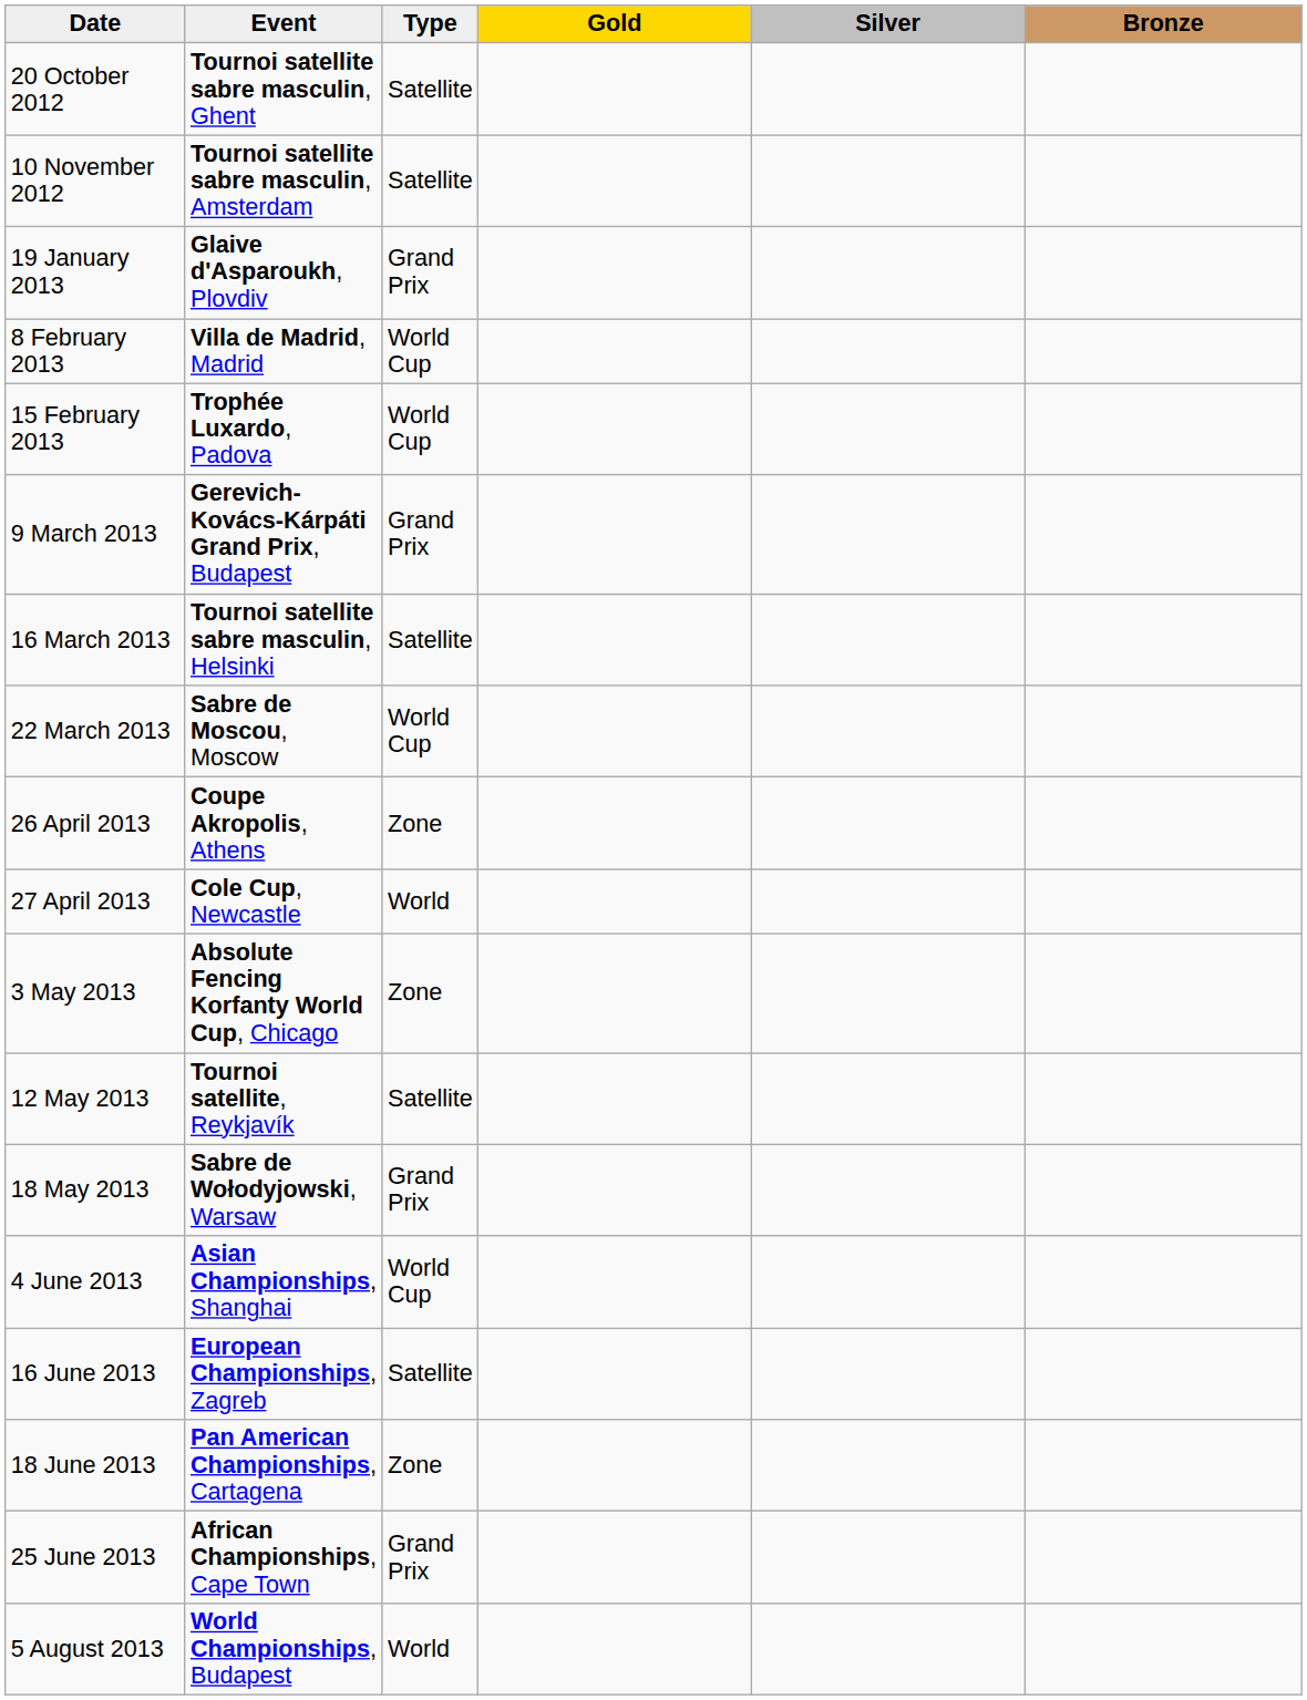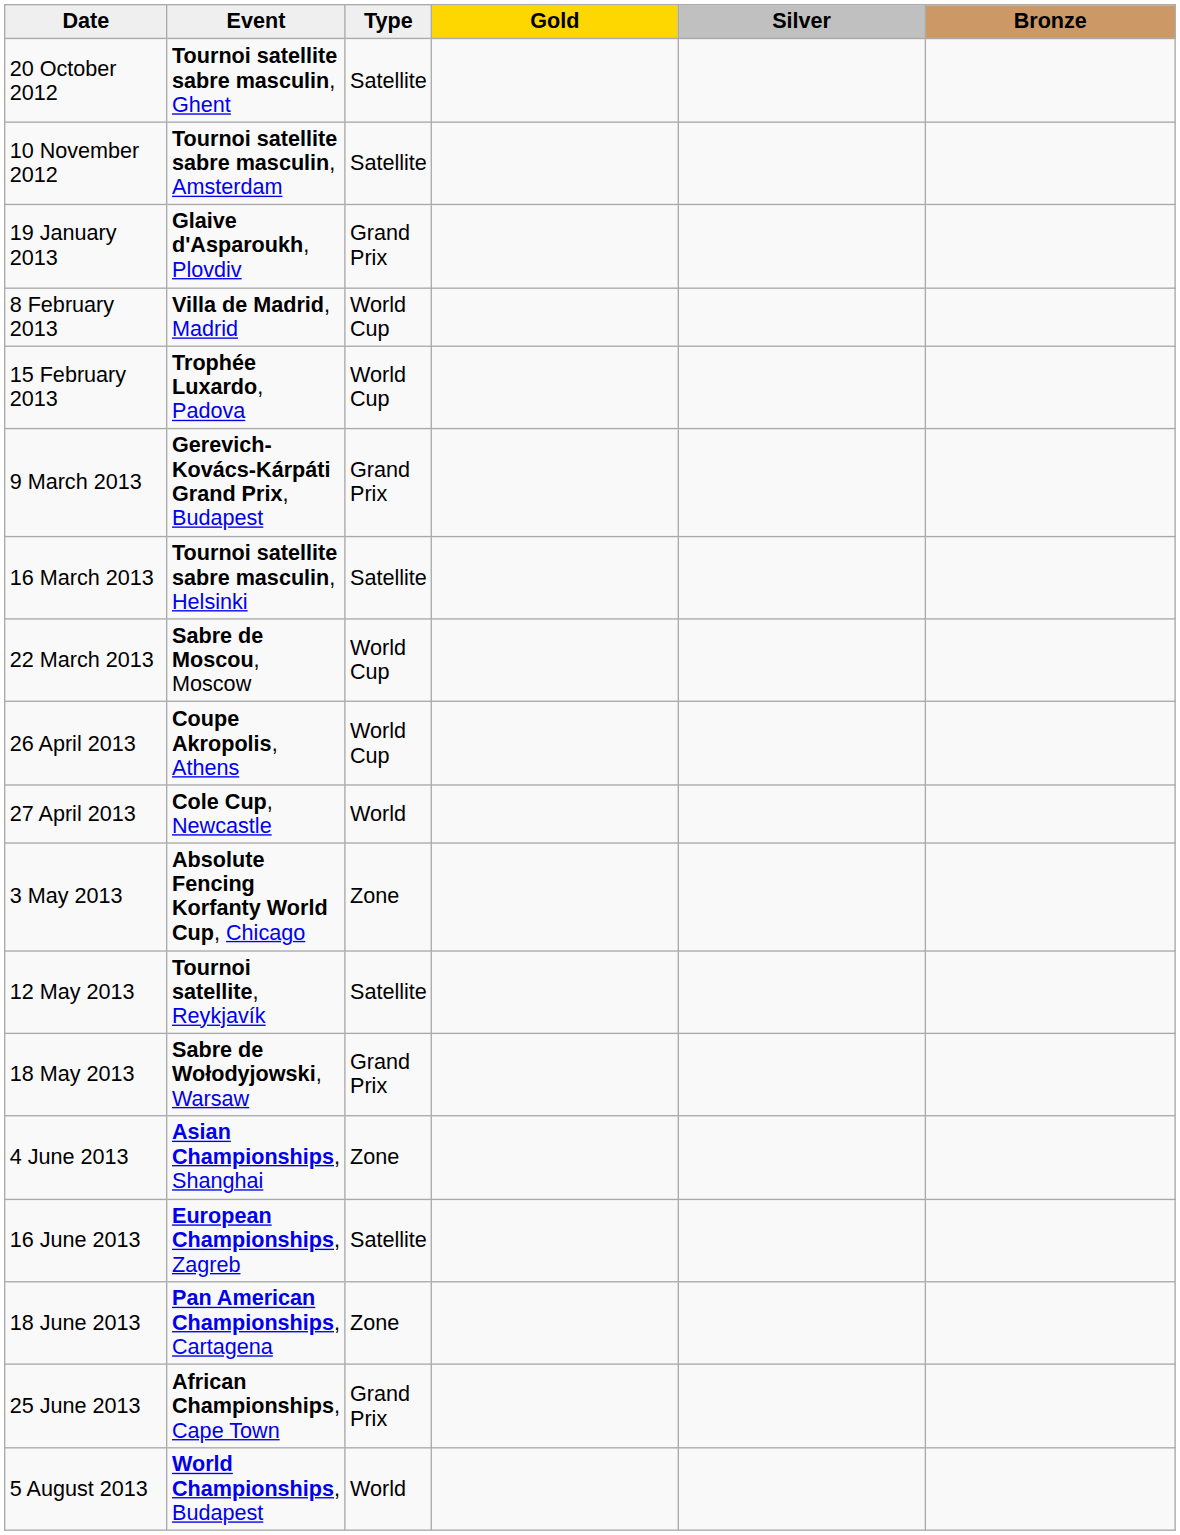 <table class="wikitable plainrowheaders">
 <tr align=center>
 <th scope=col style="width:120px; background: #efefef;">Date</th>
 <th scope=col style="background: #efefef;">Event</th>
 <th scope=col style="background: #efefef;">Type</th>
 <th scope="col" style="width:200px; background:gold;">Gold</th>
 <th scope="col" style="width:200px; background:silver;">Silver</th>
 <th scope="col" style="width:200px; background:#c96;">Bronze</th>
 </tr>
 <tr>
 <td>20 October 2012</td>
 <td><strong>Tournoi satellite sabre masculin</strong>, <a href='#'>Ghent</a></td>
 <td>Satellite</td>
 <td></td>
 <td></td>
 <td><br></td>
 </tr>
 <tr>
 <td>10 November 2012</td>
 <td><strong>Tournoi satellite sabre masculin</strong>, <a href='#'>Amsterdam</a></td>
 <td>Satellite</td>
 <td></td>
 <td></td>
 <td><br></td>
 </tr>
 <tr>
 <td>19 January 2013</td>
 <td><strong>Glaive d'Asparoukh</strong>, <a href='#'>Plovdiv</a></td>
 <td>Grand Prix</td>
 <td></td>
 <td></td>
 <td><br></td>
 </tr>
 <tr>
 <td>8 February 2013</td>
 <td><strong>Villa de Madrid</strong>, <a href='#'>Madrid</a></td>
 <td>World Cup</td>
 <td></td>
 <td></td>
 <td><br></td>
 </tr>
 <tr>
 <td>15 February 2013</td>
 <td><strong>Trophée Luxardo</strong>, <a href='#'>Padova</a></td>
 <td>World Cup</td>
 <td></td>
 <td></td>
 <td><br></td>
 </tr>
 <tr>
 <td>9 March 2013</td>
 <td><strong>Gerevich-Kovács-Kárpáti Grand Prix</strong>, <a href='#'>Budapest</a></td>
 <td>Grand Prix</td>
 <td></td>
 <td></td>
 <td><br></td>
 </tr>
 <tr>
 <td>16 March 2013</td>
 <td><strong>Tournoi satellite sabre masculin</strong>, <a href='#'>Helsinki</a></td>
 <td>Satellite</td>
 <td></td>
 <td></td>
 <td><br></td>
 </tr>
 <tr>
 <td>22 March 2013</td>
 <td><strong>Sabre de Moscou</strong>, Moscow</td>
 <td>World Cup</td>
 <td></td>
 <td></td>
 <td><br></td>
 </tr>
 <tr>
 <td>26 April 2013</td>
 <td><strong>Coupe Akropolis</strong>, <a href='#'>Athens</a></td>
-<td>Zone</td>
+<td>World Cup</td>
 <td></td>
 <td></td>
 <td><br></td>
 </tr>
 <tr>
 <td>27 April 2013</td>
 <td><strong>Cole Cup</strong>, <a href='#'>Newcastle</a></td>
 <td>World</td>
 <td></td>
 <td></td>
 <td><br></td>
 </tr>
 <tr>
 <td>3 May 2013</td>
 <td><strong>Absolute Fencing Korfanty World Cup</strong>, <a href='#'>Chicago</a></td>
 <td>Zone</td>
 <td></td>
 <td></td>
 <td><br></td>
 </tr>
 <tr>
 <td>12 May 2013</td>
 <td><strong>Tournoi satellite</strong>, <a href='#'>Reykjavík</a></td>
 <td>Satellite</td>
 <td></td>
 <td></td>
 <td><br></td>
 </tr>
 <tr>
 <td>18 May 2013</td>
 <td><strong>Sabre de Wołodyjowski</strong>, <a href='#'>Warsaw</a></td>
 <td>Grand Prix</td>
 <td></td>
 <td></td>
 <td><br></td>
 </tr>
 <tr>
 <td>4 June 2013</td>
 <td><strong><a href='#'>Asian Championships</a></strong>, <a href='#'>Shanghai</a></td>
-<td>World Cup</td>
+<td>Zone</td>
 <td></td>
 <td></td>
 <td><br></td>
 </tr>
 <tr>
 <td>16 June 2013</td>
 <td><strong><a href='#'>European Championships</a></strong>, <a href='#'>Zagreb</a></td>
 <td>Satellite</td>
 <td></td>
 <td></td>
 <td><br></td>
 </tr>
 <tr>
 <td>18 June 2013</td>
 <td><strong><a href='#'>Pan American Championships</a></strong>, <a href='#'>Cartagena</a></td>
 <td>Zone</td>
 <td></td>
 <td></td>
 <td><br></td>
 </tr>
 <tr>
 <td>25 June 2013</td>
 <td><strong>African Championships</strong>, <a href='#'>Cape Town</a></td>
 <td>Grand Prix</td>
 <td></td>
 <td></td>
 <td><br></td>
 </tr>
 <tr>
 <td>5 August 2013</td>
 <td><strong><a href='#'>World Championships</a></strong>, <a href='#'>Budapest</a></td>
 <td>World</td>
 <td></td>
 <td></td>
 <td><br></td>
 </tr>
 </table>
